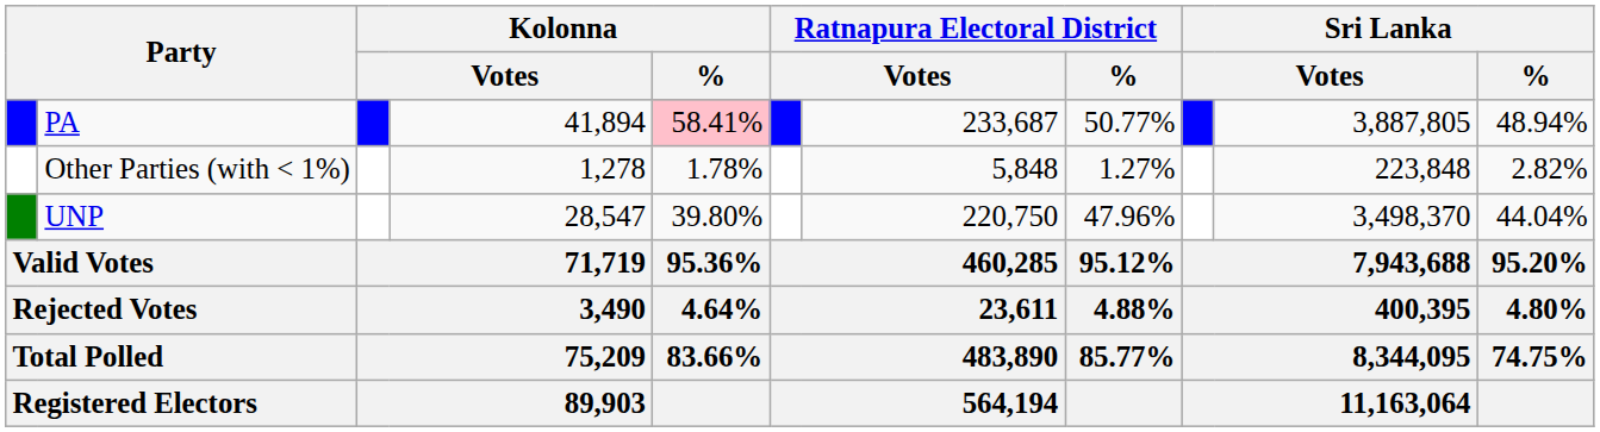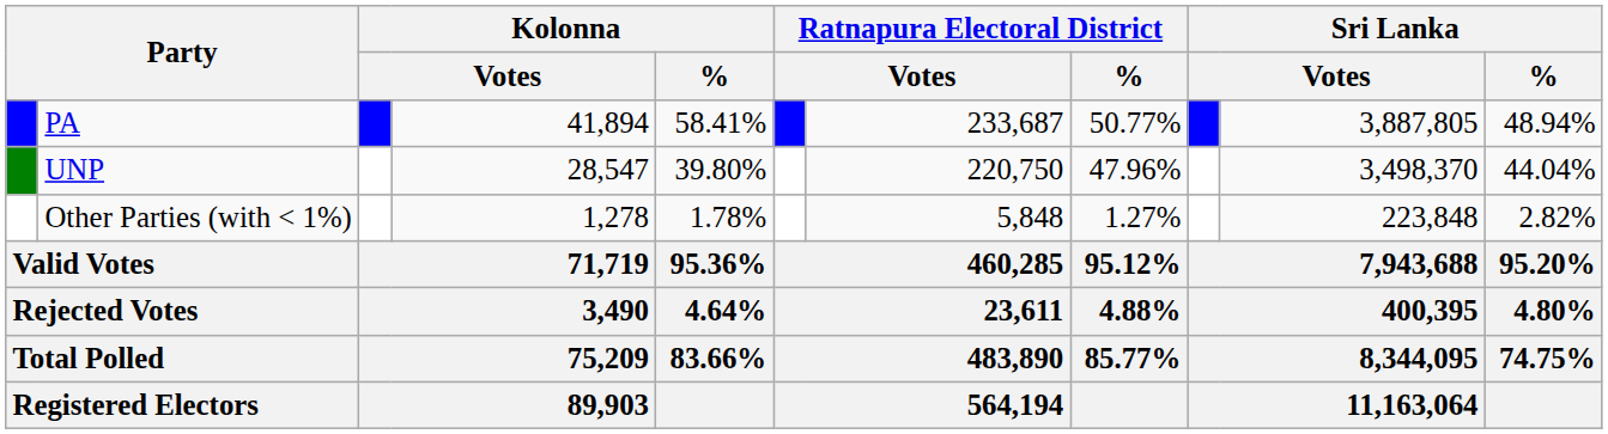 <table class="wikitable">
 <tr>
 <th colspan="2" width="144px"rowspan="2">Party</th>
 <th colspan="3" width="216px">Kolonna</th>
 <th colspan="3" width="216px"><a href='#'>Ratnapura Electoral District</a></th>
 <th colspan="3" width="216px">Sri Lanka</th>
 </tr>
 <tr>
 <th colspan="2" width="144px">Votes</th>
 <th>%</th>
 <th colspan="2" width="144px">Votes</th>
 <th>%</th>
 <th colspan="2" width="144px">Votes</th>
 <th>%</th>
 </tr>
 <tr>
 <td style="background-color:blue;" width="10px"></td>
 <td style="text-align:left;"><a href='#'>PA</a></td>
 <td style="background-color:blue;" width="10px"></td>
 <td style="text-align:right;">41,894</td>
-<td style="background: pink; text-align:right;">58.41%</td>
+<td style="text-align:right;">58.41%</td>
 <td style="background-color:blue;" width="10px"></td>
 <td style="text-align:right;">233,687</td>
 <td style="text-align:right;">50.77%</td>
 <td style="background-color:blue;" width="10px"></td>
 <td style="text-align:right;">3,887,805</td>
 <td style="text-align:right;">48.94%</td>
+</tr>
+<tr>
+<td style="background-color:green;" width="10px"></td>
+<td style="text-align:left;"><a href='#'>UNP</a></td>
+<td style="background-color:white;" width="10px"></td>
+<td style="text-align:right;">28,547</td>
+<td style="text-align:right;">39.80%</td>
+<td style="background-color:white;" width="10px"></td>
+<td style="text-align:right;">220,750</td>
+<td style="text-align:right;">47.96%</td>
+<td style="background-color:white;" width="10px"></td>
+<td style="text-align:right;">3,498,370</td>
+<td style="text-align:right;">44.04%</td>
 </tr>
 <tr>
 <td style="background-color:white;" width="10px"></td>
 <td style="text-align:left;">Other Parties (with < 1%)</td>
 <td style="background-color:white;" width="10px"></td>
 <td style="text-align:right;">1,278</td>
 <td style="text-align:right;">1.78%</td>
 <td style="background-color:white;" width="10px"></td>
 <td style="text-align:right;">5,848</td>
 <td style="text-align:right;">1.27%</td>
 <td style="background-color:white;" width="10px"></td>
 <td style="text-align:right;">223,848</td>
 <td style="text-align:right;">2.82%</td>
-</tr>
-<tr>
-<td style="background-color:green;" width="10px"></td>
-<td style="text-align:left;"><a href='#'>UNP</a></td>
-<td style="background-color:white;" width="10px"></td>
-<td style="text-align:right;">28,547</td>
-<td style="text-align:right;">39.80%</td>
-<td style="background-color:white;" width="10px"></td>
-<td style="text-align:right;">220,750</td>
-<td style="text-align:right;">47.96%</td>
-<td style="background-color:white;" width="10px"></td>
-<td style="text-align:right;">3,498,370</td>
-<td style="text-align:right;">44.04%</td>
 </tr>
 <tr>
 <th colspan="2" width="144px"style="text-align:left;">Valid Votes</th>
 <th style="text-align:right;"colspan="2" width="144px">71,719</th>
 <th style="text-align:right;">95.36%</th>
 <th style="text-align:right;"colspan="2" width="144px">460,285</th>
 <th style="text-align:right;">95.12%</th>
 <th style="text-align:right;"colspan="2" width="144px">7,943,688</th>
 <th style="text-align:right;">95.20%</th>
 </tr>
 <tr>
 <th colspan="2" width="144px"style="text-align:left;">Rejected Votes</th>
 <th style="text-align:right;"colspan="2" width="144px">3,490</th>
 <th style="text-align:right;">4.64%</th>
 <th style="text-align:right;"colspan="2" width="144px">23,611</th>
 <th style="text-align:right;">4.88%</th>
 <th style="text-align:right;"colspan="2" width="144px">400,395</th>
 <th style="text-align:right;">4.80%</th>
 </tr>
 <tr>
 <th colspan="2" width="144px"style="text-align:left;">Total Polled</th>
 <th style="text-align:right;"colspan="2" width="144px">75,209</th>
 <th style="text-align:right;">83.66%</th>
 <th style="text-align:right;"colspan="2" width="144px">483,890</th>
 <th style="text-align:right;">85.77%</th>
 <th style="text-align:right;"colspan="2" width="144px">8,344,095</th>
 <th style="text-align:right;">74.75%</th>
 </tr>
 <tr>
 <th colspan="2" width="144px"style="text-align:left;">Registered Electors</th>
 <th style="text-align:right;"colspan="2" width="144px">89,903</th>
 <th></th>
 <th style="text-align:right;"colspan="2" width="144px">564,194</th>
 <th></th>
 <th style="text-align:right;"colspan="2" width="144px">11,163,064</th>
 <th></th>
 </tr>
 </table>
